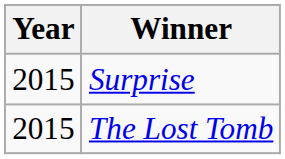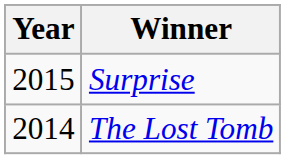 <table class="wikitable">
 <tr>
 <th>Year</th>
 <th>Winner</th>
 </tr>
 <tr>
 <td>2015</td>
 <td><em><a href='#'>Surprise</a></em></td>
 </tr>
 <tr>
-<td>2015</td>
+<td>2014</td>
 <td><em><a href='#'>The Lost Tomb</a></em></td>
 </tr>
 </table>
